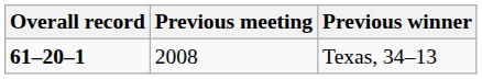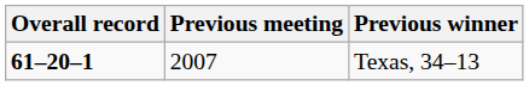 <table class="wikitable">
 <tr>
 <th>Overall record</th>
 <th>Previous meeting</th>
 <th>Previous winner</th>
 </tr>
 <tr>
 <td><strong>61–20–1</strong></td>
-<td>2008</td>
+<td>2007</td>
 <td>Texas, 34–13</td>
 </tr>
 </table>
